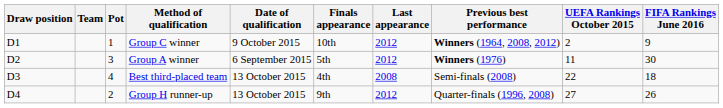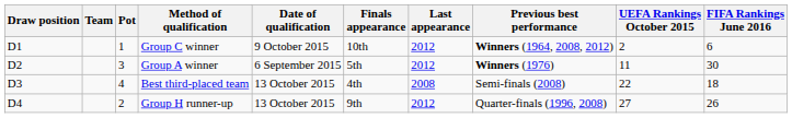 <table class="wikitable sortable">
 <tr>
 <th>Draw position</th>
 <th>Team</th>
 <th>Pot</th>
 <th>Method of<br>qualification</th>
 <th>Date of<br>qualification</th>
 <th data-sort-type="number">Finals<br>appearance</th>
 <th>Last<br>appearance</th>
 <th>Previous best<br>performance</th>
 <th><a href='#'>UEFA Rankings</a><br>October 2015</th>
 <th><a href='#'>FIFA Rankings</a><br>June 2016</th>
 </tr>
 <tr>
 <td>D1</td>
 <td style="white-space:nowrap"></td>
 <td>1</td>
 <td><a href='#'>Group C</a> winner</td>
 <td>9 October 2015</td>
 <td>10th</td>
 <td><a href='#'>2012</a></td>
 <td data-sort-value="1"><strong>Winners</strong> (<a href='#'>1964</a>, <a href='#'>2008</a>, <a href='#'>2012</a>)</td>
 <td>2</td>
-<td>9</td>
+<td>6</td>
 </tr>
 <tr>
 <td>D2</td>
 <td style="white-space:nowrap"></td>
 <td>3</td>
 <td><a href='#'>Group A</a> winner</td>
 <td>6 September 2015</td>
 <td>5th</td>
 <td><a href='#'>2012</a></td>
 <td data-sort-value="1"><strong>Winners</strong> (<a href='#'>1976</a>)</td>
 <td>11</td>
 <td>30</td>
 </tr>
 <tr>
 <td>D3</td>
 <td style="white-space:nowrap"></td>
 <td>4</td>
 <td><a href='#'>Best third-placed team</a></td>
 <td>13 October 2015</td>
 <td>4th</td>
 <td><a href='#'>2008</a></td>
 <td data-sort-value="3">Semi-finals (<a href='#'>2008</a>)</td>
 <td>22</td>
 <td>18</td>
 </tr>
 <tr>
 <td>D4</td>
 <td style="white-space:nowrap"></td>
 <td>2</td>
 <td><a href='#'>Group H</a> runner-up</td>
 <td>13 October 2015</td>
 <td>9th</td>
 <td><a href='#'>2012</a></td>
 <td data-sort-value="5">Quarter-finals (<a href='#'>1996</a>, <a href='#'>2008</a>)</td>
 <td>27</td>
 <td>26</td>
 </tr>
 </table>
